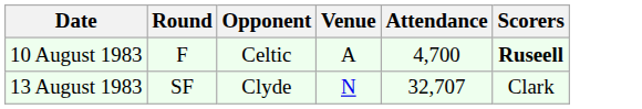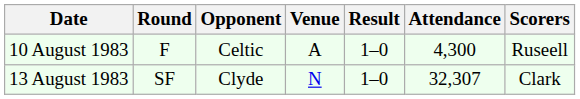 <table class="wikitable sortable" style="font-size:100%; text-align:center">
 <tr>
 <th>Date</th>
 <th>Round</th>
 <th>Opponent</th>
 <th>Venue</th>
+<th>Result</th>
 <th>Attendance</th>
 <th>Scorers</th>
 </tr>
 <tr bgcolor = "#EEFFEE">
 <td>10 August 1983</td>
 <td>F</td>
 <td>Celtic</td>
 <td>A</td>
-<td>4,700</td>
-<td><strong>Ruseell</strong></td>
+<td>1–0</td>
+<td>4,300</td>
+<td>Ruseell</td>
 </tr>
 <tr bgcolor = "#EEFFEE">
 <td>13 August 1983</td>
 <td>SF</td>
 <td>Clyde</td>
 <td><a href='#'>N</a></td>
-<td>32,707</td>
+<td>1–0</td>
+<td>32,307</td>
 <td>Clark</td>
 </tr>
 </table>
